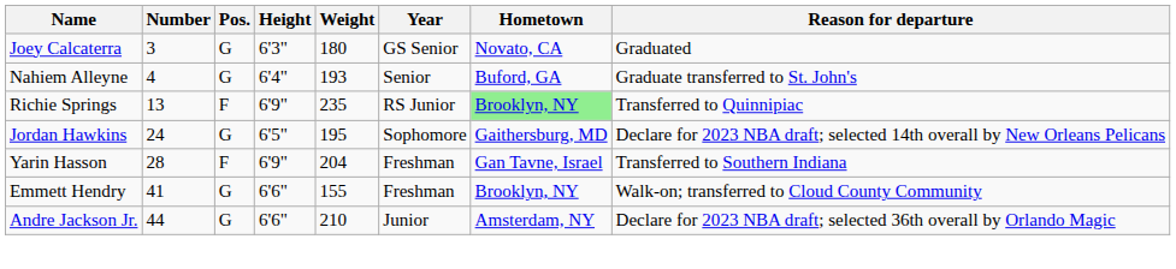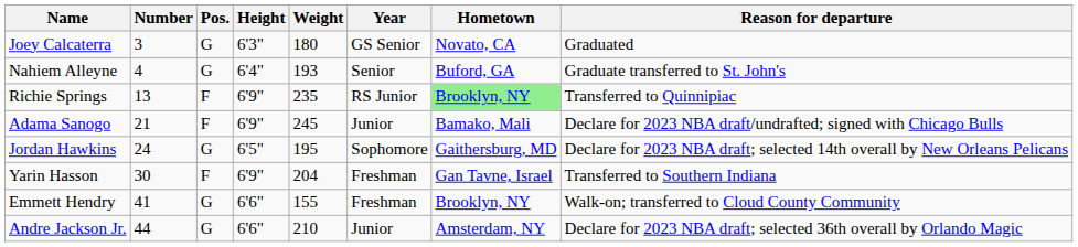 <table class="wikitable sortable">
 <tr>
 <th>Name</th>
 <th>Number</th>
 <th>Pos.</th>
 <th>Height</th>
 <th>Weight</th>
 <th>Year</th>
 <th>Hometown</th>
 <th class="unsortable">Reason for departure</th>
 </tr>
 <tr>
 <td><a href='#'>Joey Calcaterra</a></td>
 <td>3</td>
 <td>G</td>
 <td>6'3"</td>
 <td>180</td>
 <td>GS Senior</td>
 <td><a href='#'>Novato, CA</a></td>
 <td>Graduated</td>
 </tr>
 <tr>
 <td>Nahiem Alleyne</td>
 <td>4</td>
 <td>G</td>
 <td>6'4"</td>
 <td>193</td>
 <td>Senior</td>
 <td><a href='#'>Buford, GA</a></td>
 <td>Graduate transferred to <a href='#'>St. John's</a></td>
 </tr>
 <tr>
 <td>Richie Springs</td>
 <td>13</td>
 <td>F</td>
 <td>6'9"</td>
 <td>235</td>
 <td>RS Junior</td>
 <td style="background: lightgreen;"><a href='#'>Brooklyn, NY</a></td>
 <td>Transferred to <a href='#'>Quinnipiac</a></td>
 </tr>
 <tr>
+<td><a href='#'>Adama Sanogo</a></td>
+<td>21</td>
+<td>F</td>
+<td>6'9"</td>
+<td>245</td>
+<td>Junior</td>
+<td><a href='#'>Bamako, Mali</a></td>
+<td>Declare for <a href='#'>2023 NBA draft</a>/undrafted; signed with <a href='#'>Chicago Bulls</a></td>
+</tr>
+<tr>
 <td><a href='#'>Jordan Hawkins</a></td>
 <td>24</td>
 <td>G</td>
 <td>6'5"</td>
 <td>195</td>
 <td>Sophomore</td>
 <td><a href='#'>Gaithersburg, MD</a></td>
 <td>Declare for <a href='#'>2023 NBA draft</a>; selected 14th overall by <a href='#'>New Orleans Pelicans</a></td>
 </tr>
 <tr>
 <td>Yarin Hasson</td>
-<td>28</td>
+<td>30</td>
 <td>F</td>
 <td>6'9"</td>
 <td>204</td>
 <td>Freshman</td>
 <td><a href='#'>Gan Tavne, Israel</a></td>
 <td>Transferred to <a href='#'>Southern Indiana</a></td>
 </tr>
 <tr>
 <td>Emmett Hendry</td>
 <td>41</td>
 <td>G</td>
 <td>6'6"</td>
 <td>155</td>
 <td>Freshman</td>
 <td><a href='#'>Brooklyn, NY</a></td>
 <td>Walk-on; transferred to <a href='#'>Cloud County Community</a></td>
 </tr>
 <tr>
 <td><a href='#'>Andre Jackson Jr.</a></td>
 <td>44</td>
 <td>G</td>
 <td>6'6"</td>
 <td>210</td>
 <td>Junior</td>
 <td><a href='#'>Amsterdam, NY</a></td>
 <td>Declare for <a href='#'>2023 NBA draft</a>; selected 36th overall by <a href='#'>Orlando Magic</a></td>
 </tr>
 </table>
